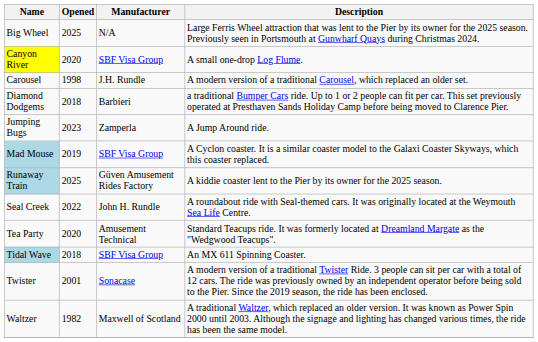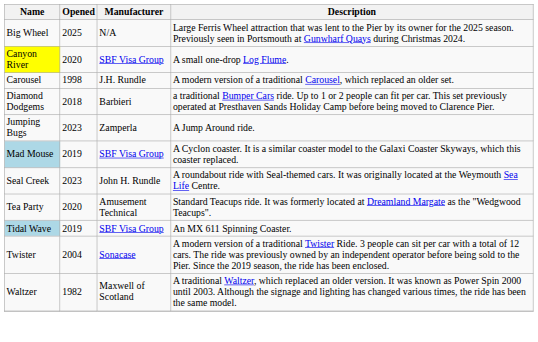 <table class="wikitable">
 <tr>
 <th>Name</th>
 <th>Opened</th>
 <th>Manufacturer</th>
 <th>Description</th>
 </tr>
 <tr>
 <td>Big Wheel</td>
 <td>2025</td>
 <td>N/A</td>
 <td>Large Ferris Wheel attraction that was lent to the Pier by its owner for the 2025 season. Previously seen in Portsmouth at <a href='#'>Gunwharf Quays</a> during Christmas 2024.</td>
 </tr>
 <tr>
 <td style="background:yellow;">Canyon River</td>
 <td>2020</td>
 <td><a href='#'>SBF Visa Group</a></td>
 <td>A small one-drop <a href='#'>Log Flume</a>.</td>
 </tr>
 <tr>
 <td>Carousel</td>
 <td>1998</td>
 <td>J.H. Rundle</td>
 <td>A modern version of a traditional <a href='#'>Carousel</a>, which replaced an older set.</td>
 </tr>
 <tr>
 <td>Diamond Dodgems</td>
 <td>2018</td>
 <td>Barbieri</td>
 <td>a traditional <a href='#'>Bumper Cars</a> ride. Up to 1 or 2 people can fit per car. This set previously operated at Presthaven Sands Holiday Camp before being moved to Clarence Pier.</td>
 </tr>
 <tr>
 <td>Jumping Bugs</td>
 <td>2023</td>
 <td>Zamperla</td>
 <td>A Jump Around ride.</td>
 </tr>
 <tr>
 <td style="background:lightblue;">Mad Mouse</td>
 <td>2019</td>
 <td><a href='#'>SBF Visa Group</a></td>
 <td>A Cyclon coaster. It is a similar coaster model to the Galaxi Coaster Skyways, which this coaster replaced.</td>
 </tr>
 <tr>
-<td style="background:lightblue;">Runaway Train</td>
-<td>2025</td>
-<td>Güven Amusement Rides Factory</td>
-<td>A kiddie coaster lent to the Pier by its owner for the 2025 season.</td>
-</tr>
-<tr>
 <td>Seal Creek</td>
-<td>2022</td>
+<td>2023</td>
 <td>John H. Rundle</td>
 <td>A roundabout ride with Seal-themed cars. It was originally located at the Weymouth <a href='#'>Sea Life</a> Centre.</td>
 </tr>
 <tr>
 <td>Tea Party</td>
 <td>2020</td>
 <td>Amusement Technical</td>
 <td>Standard Teacups ride. It was formerly located at <a href='#'>Dreamland Margate</a> as the "Wedgwood Teacups".</td>
 </tr>
 <tr>
 <td style="background:lightblue;">Tidal Wave</td>
-<td>2018</td>
+<td>2019</td>
 <td><a href='#'>SBF Visa Group</a></td>
 <td>An MX 611 Spinning Coaster.</td>
 </tr>
 <tr>
 <td>Twister</td>
-<td>2001</td>
+<td>2004</td>
 <td><a href='#'>Sonacase</a></td>
 <td>A modern version of a traditional <a href='#'>Twister</a> Ride. 3 people can sit per car with a total of 12 cars. The ride was previously owned by an independent operator before being sold to the Pier. Since the 2019 season, the ride has been enclosed.</td>
 </tr>
 <tr>
 <td>Waltzer</td>
 <td>1982</td>
 <td>Maxwell of Scotland</td>
 <td>A traditional <a href='#'>Waltzer</a>, which replaced an older version. It was known as Power Spin 2000 until 2003. Although the signage and lighting has changed various times, the ride has been the same model.</td>
 </tr>
 <tr>
 </tr>
 </table>
